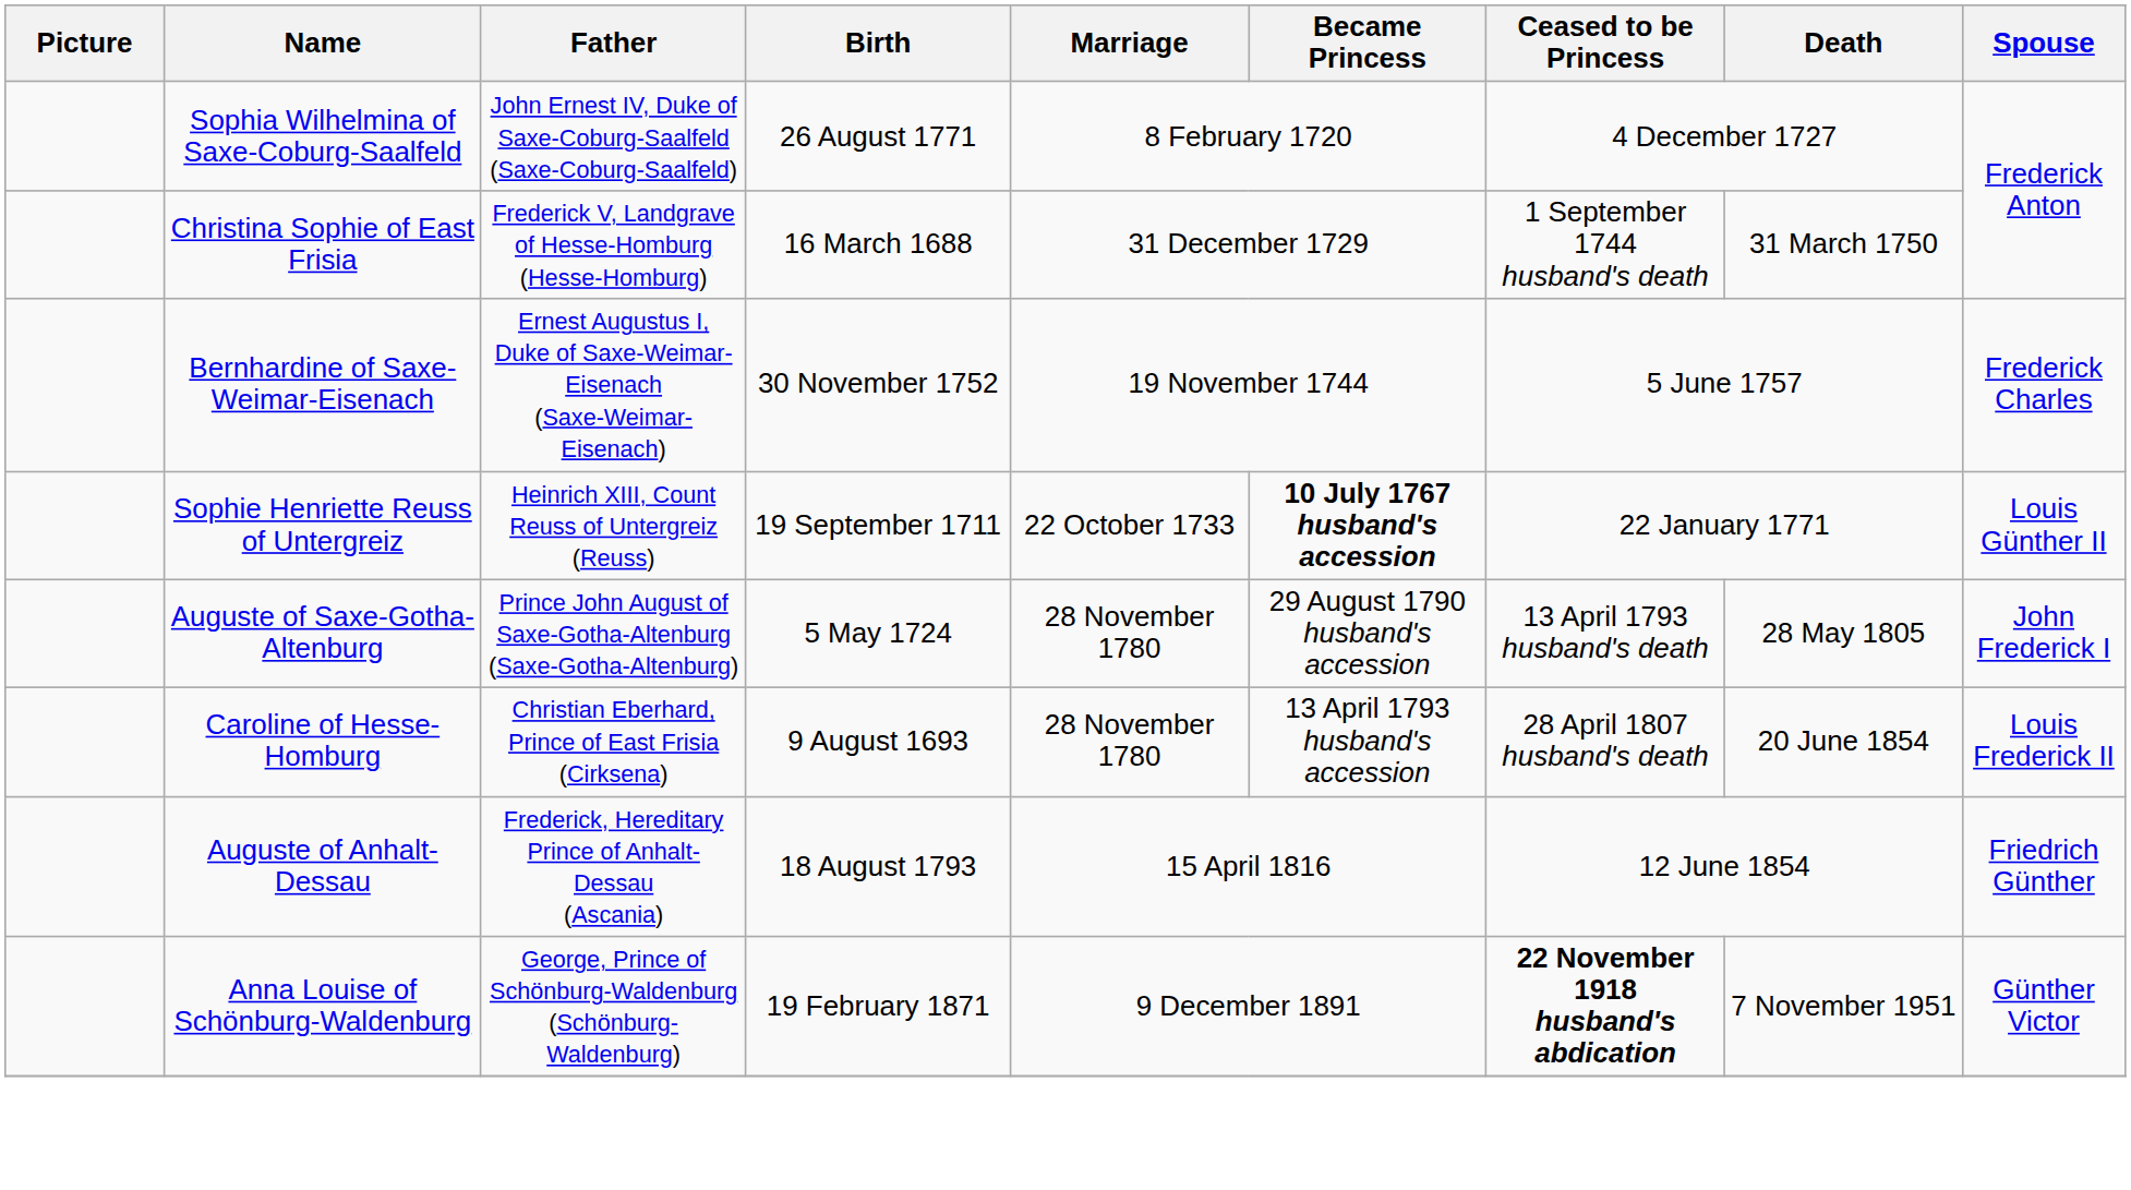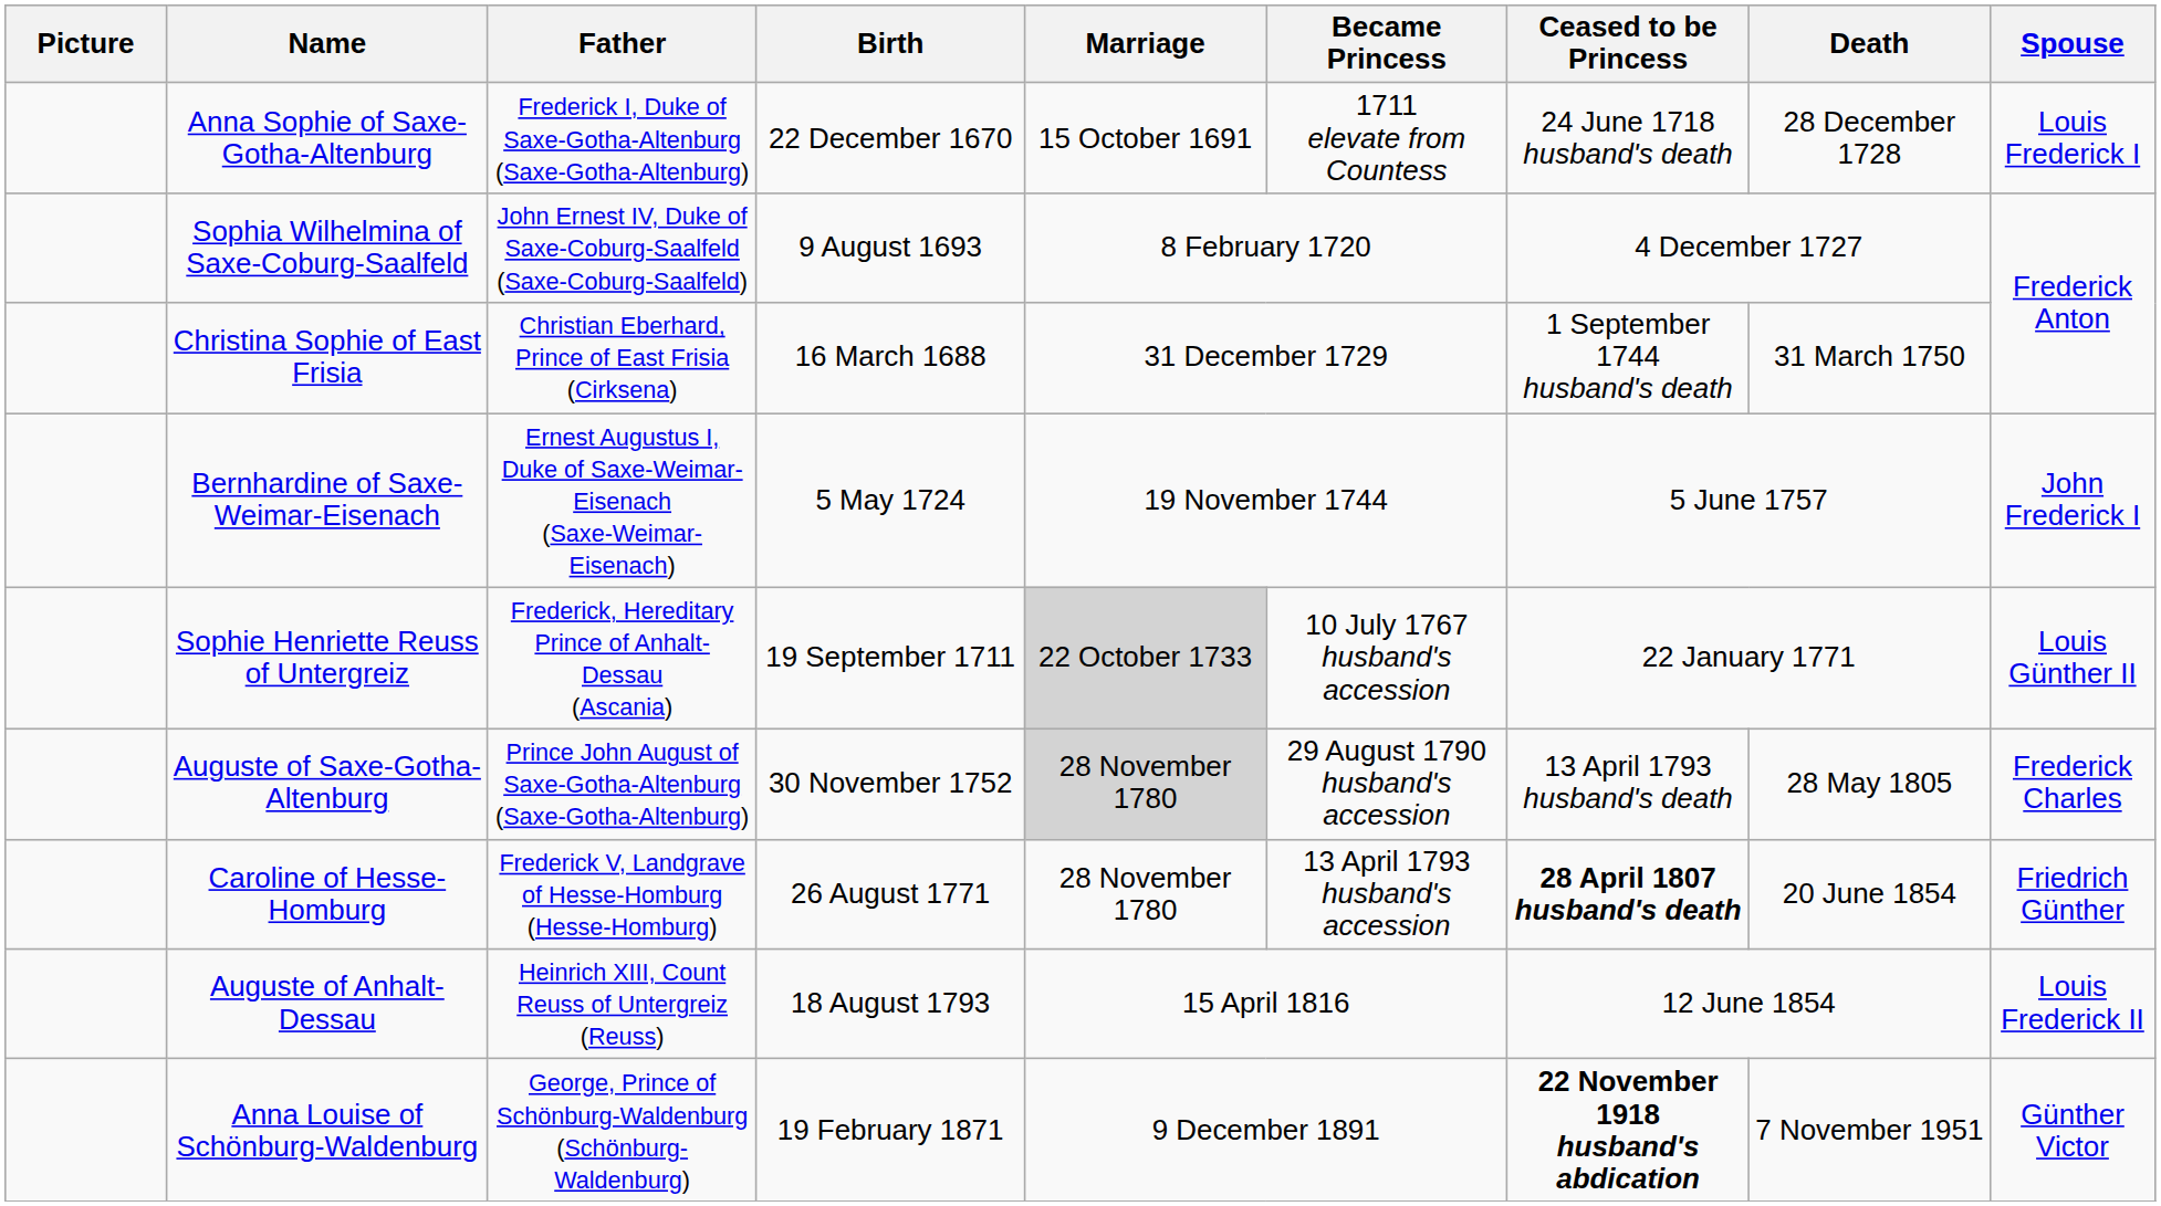 <table width=95% class="wikitable">
 <tr>
 <th width = "6%">Picture</th>
 <th width = "12%">Name</th>
 <th width = "10%">Father</th>
 <th width = "10%">Birth</th>
 <th width = "9%">Marriage</th>
 <th width = "9%">Became Princess</th>
 <th width = "9%">Ceased to be Princess</th>
 <th width = "9%">Death</th>
 <th width = "6%"><a href='#'>Spouse</a></th>
 </tr>
 <tr>
 <td align="center"></td>
+<td align="center"><a href='#'>Anna Sophie of Saxe-Gotha-Altenburg</a></td>
+<td align="center"><small><a href='#'>Frederick I, Duke of Saxe-Gotha-Altenburg</a><br>(<a href='#'>Saxe-Gotha-Altenburg</a>)</small></td>
+<td align="center">22 December 1670</td>
+<td align="center">15 October 1691</td>
+<td align="center">1711<br><em>elevate from Countess</em></td>
+<td align="center">24 June 1718<br><em>husband's death</em></td>
+<td align="center">28 December 1728</td>
+<td align="center"><a href='#'>Louis Frederick I</a></td>
+</tr>
+<tr>
+<td align="center"></td>
 <td align="center"><a href='#'>Sophia Wilhelmina of Saxe-Coburg-Saalfeld</a></td>
 <td align="center"><small><a href='#'>John Ernest IV, Duke of Saxe-Coburg-Saalfeld</a><br>(<a href='#'>Saxe-Coburg-Saalfeld</a>)</small></td>
-<td align="center">26 August 1771</td>
+<td align="center">9 August 1693</td>
 <td align="center" colspan="2">8 February 1720</td>
 <td align="center" colspan="2">4 December 1727</td>
 <td align="center" rowspan="2"><a href='#'>Frederick Anton</a></td>
 </tr>
 <tr>
 <td align="center"></td>
 <td align="center"><a href='#'>Christina Sophie of East Frisia</a></td>
-<td align="center"><small><a href='#'>Frederick V, Landgrave of Hesse-Homburg</a><br>(<a href='#'>Hesse-Homburg</a>)</small></td>
+<td align="center"><small><a href='#'>Christian Eberhard, Prince of East Frisia</a><br>(<a href='#'>Cirksena</a>)</small></td>
 <td align="center">16 March 1688</td>
 <td align="center" colspan="2">31 December 1729</td>
 <td align="center">1 September 1744<br><em>husband's death</em></td>
 <td align="center">31 March 1750</td>
 </tr>
 <tr>
 <td align="center"></td>
 <td align="center"><a href='#'>Bernhardine of Saxe-Weimar-Eisenach</a></td>
 <td align="center"><small><a href='#'>Ernest Augustus I, Duke of Saxe-Weimar-Eisenach</a><br>(<a href='#'>Saxe-Weimar-Eisenach</a>)</small></td>
-<td align="center">30 November 1752</td>
+<td align="center">5 May 1724</td>
 <td align="center" colspan="2">19 November 1744</td>
 <td align="center" colspan="2">5 June 1757</td>
-<td align="center"><a href='#'>Frederick Charles</a></td>
+<td align="center"><a href='#'>John Frederick I</a></td>
 </tr>
 <tr>
 <td align="center"></td>
 <td align="center"><a href='#'>Sophie Henriette Reuss of Untergreiz</a></td>
-<td align="center"><small><a href='#'>Heinrich XIII, Count Reuss of Untergreiz</a><br>(<a href='#'>Reuss</a>)</small></td>
+<td align="center"><small><a href='#'>Frederick, Hereditary Prince of Anhalt-Dessau</a><br>(<a href='#'>Ascania</a>)</small></td>
 <td align="center">19 September 1711</td>
-<td align="center">22 October 1733</td>
-<td align="center"><strong>10 July 1767<br><em>husband's accession</em></strong></td>
+<td align="center" style="background: lightgrey;">22 October 1733</td>
+<td align="center">10 July 1767<br><em>husband's accession</em></td>
 <td align="center" colspan="2">22 January 1771</td>
 <td align="center"><a href='#'>Louis Günther II</a></td>
 </tr>
 <tr>
 <td align="center"></td>
 <td align="center"><a href='#'>Auguste of Saxe-Gotha-Altenburg</a></td>
 <td align="center"><small><a href='#'>Prince John August of Saxe-Gotha-Altenburg</a><br>(<a href='#'>Saxe-Gotha-Altenburg</a>)</small></td>
-<td align="center">5 May 1724</td>
-<td align="center">28 November 1780</td>
+<td align="center">30 November 1752</td>
+<td align="center" style="background: lightgrey;">28 November 1780</td>
 <td align="center">29 August 1790<br><em>husband's accession</em></td>
 <td align="center">13 April 1793<br><em>husband's death</em></td>
 <td align="center">28 May 1805</td>
-<td align="center"><a href='#'>John Frederick I</a></td>
+<td align="center"><a href='#'>Frederick Charles</a></td>
 </tr>
 <tr>
 <td align="center"></td>
 <td align="center"><a href='#'>Caroline of Hesse-Homburg</a></td>
-<td align="center"><small><a href='#'>Christian Eberhard, Prince of East Frisia</a><br>(<a href='#'>Cirksena</a>)</small></td>
-<td align="center">9 August 1693</td>
+<td align="center"><small><a href='#'>Frederick V, Landgrave of Hesse-Homburg</a><br>(<a href='#'>Hesse-Homburg</a>)</small></td>
+<td align="center">26 August 1771</td>
 <td align="center">28 November 1780</td>
 <td align="center">13 April 1793<br><em>husband's accession</em></td>
-<td align="center">28 April 1807<br><em>husband's death</em></td>
+<td align="center"><strong>28 April 1807<br><em>husband's death</em></strong></td>
 <td align="center">20 June 1854</td>
-<td align="center"><a href='#'>Louis Frederick II</a></td>
+<td align="center"><a href='#'>Friedrich Günther</a></td>
 </tr>
 <tr>
 <td align="center"></td>
 <td align="center"><a href='#'>Auguste of Anhalt-Dessau</a></td>
-<td align="center"><small><a href='#'>Frederick, Hereditary Prince of Anhalt-Dessau</a><br>(<a href='#'>Ascania</a>)</small></td>
+<td align="center"><small><a href='#'>Heinrich XIII, Count Reuss of Untergreiz</a><br>(<a href='#'>Reuss</a>)</small></td>
 <td align="center">18 August 1793</td>
 <td align="center" colspan="2">15 April 1816</td>
 <td align="center" colspan="2">12 June 1854</td>
-<td align="center"><a href='#'>Friedrich Günther</a></td>
+<td align="center"><a href='#'>Louis Frederick II</a></td>
 </tr>
 <tr>
 <td align="center"></td>
 <td align="center"><a href='#'>Anna Louise of Schönburg-Waldenburg</a></td>
 <td align="center"><small><a href='#'>George, Prince of Schönburg-Waldenburg</a><br>(<a href='#'>Schönburg-Waldenburg</a>)</small></td>
 <td align="center">19 February 1871</td>
 <td align="center" colspan="2">9 December 1891</td>
 <td align="center"><strong>22 November 1918<br><em>husband's abdication</em></strong></td>
 <td align="center">7 November 1951</td>
 <td align="center"><a href='#'>Günther Victor</a></td>
 </tr>
 <tr>
 </tr>
 </table>
